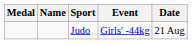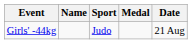 <table class="wikitable sortable" style="font-size:90%">
 <tr>
-<th>Medal</th>
+<th>Event</th>
 <th>Name</th>
 <th>Sport</th>
-<th>Event</th>
+<th>Medal</th>
 <th>Date</th>
 </tr>
 <tr>
-<td></td>
+<td><a href='#'>Girls' -44kg</a></td>
 <td></td>
 <td><a href='#'>Judo</a></td>
-<td><a href='#'>Girls' -44kg</a></td>
+<td></td>
 <td>21 Aug</td>
 </tr>
 </table>
